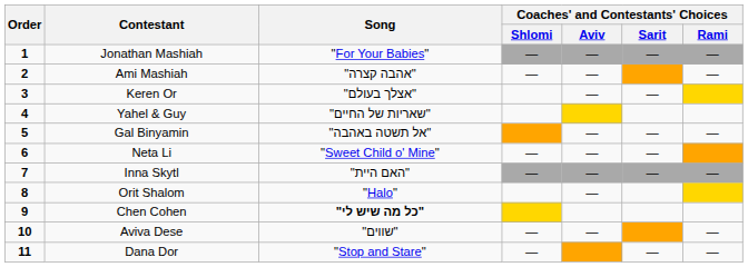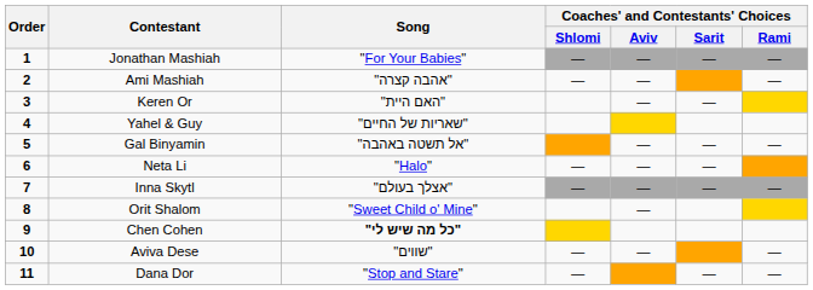 <table class="wikitable" style="text-align: center; width:75%;">
 <tr>
 <th rowspan=2 width="05%">Order</th>
 <th rowspan=2 width="29%">Contestant</th>
 <th rowspan=2>Song</th>
 <th colspan=4>Coaches' and Contestants' Choices</th>
 </tr>
 <tr>
 <th style="width:70px;"><a href='#'>Shlomi</a></th>
 <th style="width:70px;"><a href='#'>Aviv</a></th>
 <th style="width:70px;"><a href='#'>Sarit</a></th>
 <th style="width:70px;"><a href='#'>Rami</a></th>
 </tr>
 <tr>
 <td align="center"><strong>1</strong></td>
 <td>Jonathan Mashiah</td>
 <td>"<a href='#'>For Your Babies</a>"</td>
 <td style="background:darkgrey;text-align:center;">—</td>
 <td style="background:darkgrey;text-align:center;">—</td>
 <td style="background:darkgrey;text-align:center;">—</td>
 <td style="background:darkgrey;text-align:center;">—</td>
 </tr>
 <tr>
 <td align="center"><strong>2</strong></td>
 <td>Ami Mashiah</td>
 <td>"אהבה קצרה"</td>
 <td align="center">—</td>
 <td align="center">—</td>
 <td style="background:orange;text-align:center;"></td>
 <td align="center">—</td>
 </tr>
 <tr>
 <td align="center"><strong>3</strong></td>
 <td>Keren Or</td>
-<td>"אצלך בעולם"</td>
+<td>"האם היית"</td>
 <td style=";text-align:center;"></td>
 <td align="center">—</td>
 <td align="center">—</td>
 <td style="background:gold;text-align:center;"></td>
 </tr>
 <tr>
 <td align="center"><strong>4</strong></td>
 <td>Yahel & Guy</td>
 <td>"שאריות של החיים"</td>
 <td style=";text-align:center;"></td>
 <td style="background:gold;text-align:center;"></td>
 <td style=";text-align:center;"></td>
 <td style=";text-align:center;"></td>
 </tr>
 <tr>
 <td align="center"><strong>5</strong></td>
 <td>Gal Binyamin</td>
 <td>"אל תשטה באהבה"</td>
 <td style="background:orange;text-align:center;"></td>
 <td align="center">—</td>
 <td align="center">—</td>
 <td align="center">—</td>
 </tr>
 <tr>
 <td align="center"><strong>6</strong></td>
 <td>Neta Li</td>
-<td>"<a href='#'>Sweet Child o' Mine</a>"</td>
+<td>"<a href='#'>Halo</a>"</td>
 <td align="center">—</td>
 <td align="center">—</td>
 <td align="center">—</td>
 <td style="background:orange;text-align:center;"></td>
 </tr>
 <tr>
 <td align="center"><strong>7</strong></td>
 <td>Inna Skytl</td>
-<td>"האם היית"</td>
+<td>"אצלך בעולם"</td>
 <td style="background:darkgrey;text-align:center;">—</td>
 <td style="background:darkgrey;text-align:center;">—</td>
 <td style="background:darkgrey;text-align:center;">—</td>
 <td style="background:darkgrey;text-align:center;">—</td>
 </tr>
 <tr>
 <td align="center"><strong>8</strong></td>
 <td>Orit Shalom</td>
-<td>"<a href='#'>Halo</a>"</td>
+<td>"<a href='#'>Sweet Child o' Mine</a>"</td>
 <td style=";text-align:center;"></td>
 <td align="center">—</td>
 <td style=";text-align:center;"></td>
 <td style="background:gold;text-align:center;"></td>
 </tr>
 <tr>
 <td align="center"><strong>9</strong></td>
 <td>Chen Cohen</td>
 <td><strong>"כל מה שיש לי"</strong></td>
 <td style="background:gold;text-align:center;"></td>
 <td style=";text-align:center;"></td>
 <td style=";text-align:center;"></td>
 <td style=";text-align:center;"></td>
 </tr>
 <tr>
 <td align="center"><strong>10</strong></td>
 <td>Aviva Dese</td>
 <td>"שווים"</td>
 <td align="center">—</td>
 <td align="center">—</td>
 <td style="background:orange;text-align:center;"></td>
 <td align="center">—</td>
 </tr>
 <tr>
 <td align="center"><strong>11</strong></td>
 <td>Dana Dor</td>
 <td>"<a href='#'>Stop and Stare</a>"</td>
 <td align="center">—</td>
 <td style="background:orange;text-align:center;"></td>
 <td align="center">—</td>
 <td align="center">—</td>
 </tr>
 </table>
